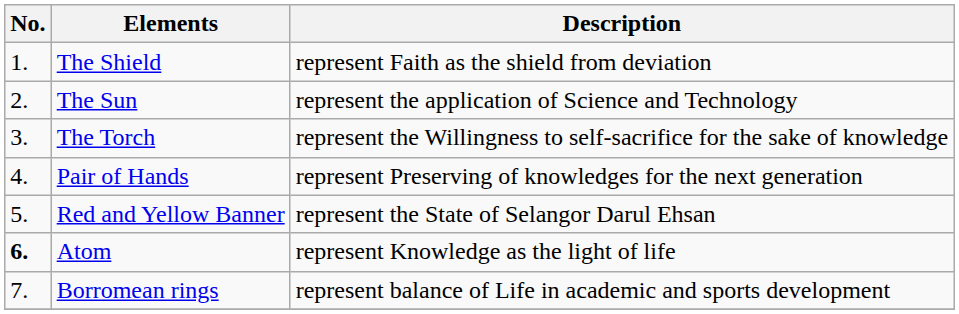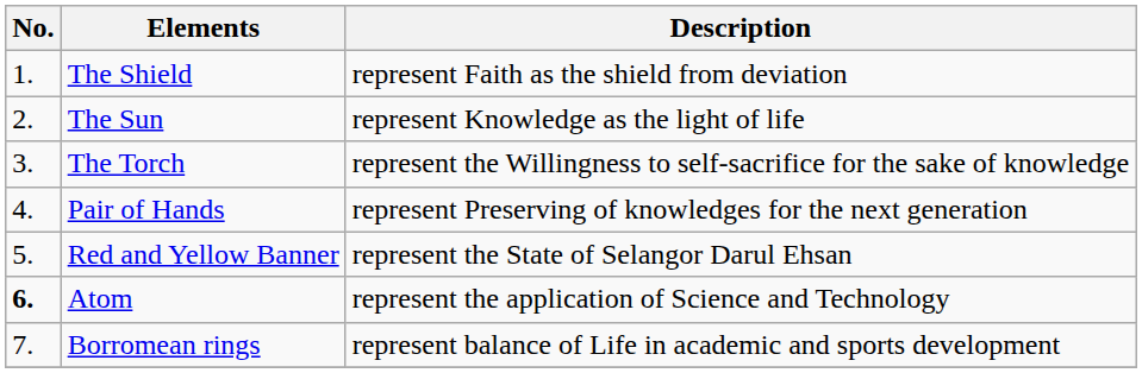 <table class="wikitable" style="margin-left:3em; margin-right:auto">
 <tr>
 <th>No.</th>
 <th>Elements</th>
 <th>Description</th>
 </tr>
 <tr>
 <td>1.</td>
 <td><a href='#'>The Shield</a></td>
 <td>represent Faith as the shield from deviation</td>
 </tr>
 <tr>
 <td>2.</td>
 <td><a href='#'>The Sun</a></td>
-<td>represent the application of Science and Technology</td>
+<td>represent Knowledge as the light of life</td>
 </tr>
 <tr>
 <td>3.</td>
 <td><a href='#'>The Torch</a></td>
 <td>represent the Willingness to self-sacrifice for the sake of knowledge</td>
 </tr>
 <tr>
 <td>4.</td>
 <td><a href='#'>Pair of Hands</a></td>
 <td>represent Preserving of knowledges for the next generation</td>
 </tr>
 <tr>
 <td>5.</td>
 <td><a href='#'>Red and Yellow Banner</a></td>
 <td>represent the State of Selangor Darul Ehsan</td>
 </tr>
 <tr>
 <td><strong>6.</strong></td>
 <td><a href='#'>Atom</a></td>
-<td>represent Knowledge as the light of life</td>
+<td>represent the application of Science and Technology</td>
 </tr>
 <tr>
 <td>7.</td>
 <td><a href='#'>Borromean rings</a></td>
 <td>represent balance of Life in academic and sports development</td>
 </tr>
 <tr>
 </tr>
 </table>
